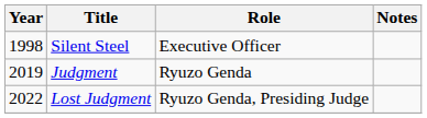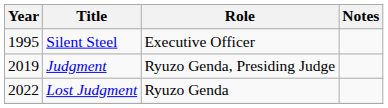 <table class="wikitable">
 <tr>
 <th>Year</th>
 <th>Title</th>
 <th>Role</th>
 <th>Notes</th>
 </tr>
 <tr>
-<td>1998</td>
+<td>1995</td>
 <td><a href='#'>Silent Steel</a></td>
 <td>Executive Officer</td>
 <td></td>
 </tr>
 <tr>
 <td>2019</td>
 <td><em><a href='#'>Judgment</a></em></td>
-<td>Ryuzo Genda</td>
+<td>Ryuzo Genda, Presiding Judge</td>
 <td></td>
 </tr>
 <tr>
 <td>2022</td>
 <td><em><a href='#'>Lost Judgment</a></em></td>
-<td>Ryuzo Genda, Presiding Judge</td>
+<td>Ryuzo Genda</td>
 <td></td>
 </tr>
 <tr>
 </tr>
 </table>
